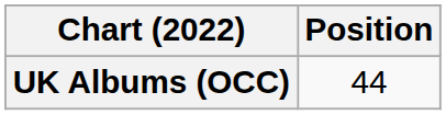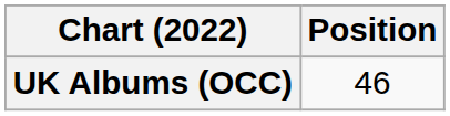 <table class="wikitable plainrowheaders" style="text-align:center">
 <tr>
 <th scope="col">Chart (2022)</th>
 <th scope="col">Position</th>
 </tr>
 <tr>
 <th scope="row">UK Albums (OCC)</th>
-<td>44</td>
+<td>46</td>
 </tr>
 </table>
